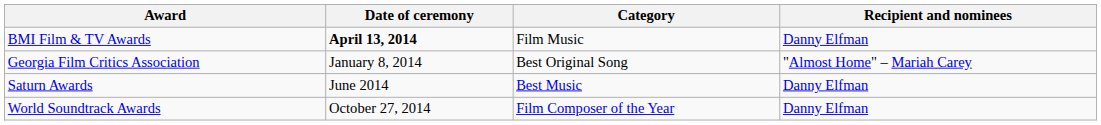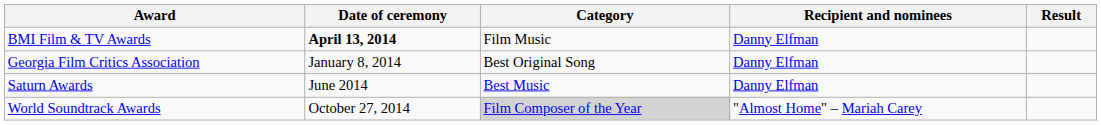 <table class="wikitable" width="95%">
 <tr>
 <th>Award</th>
 <th>Date of ceremony</th>
 <th>Category</th>
 <th>Recipient and nominees</th>
+<th>Result</th>
 </tr>
 <tr>
 <td><a href='#'>BMI Film & TV Awards</a></td>
 <td><strong>April 13, 2014</strong></td>
 <td>Film Music</td>
 <td><a href='#'>Danny Elfman</a></td>
+<td></td>
 </tr>
 <tr>
 <td><a href='#'>Georgia Film Critics Association</a></td>
 <td>January 8, 2014</td>
 <td>Best Original Song</td>
-<td>"<a href='#'>Almost Home</a>" – <a href='#'>Mariah Carey</a></td>
+<td><a href='#'>Danny Elfman</a></td>
+<td></td>
 </tr>
 <tr>
 <td><a href='#'>Saturn Awards</a></td>
 <td>June 2014</td>
 <td><a href='#'>Best Music</a></td>
 <td><a href='#'>Danny Elfman</a></td>
+<td></td>
 </tr>
 <tr>
 <td><a href='#'>World Soundtrack Awards</a></td>
 <td>October 27, 2014</td>
-<td><a href='#'>Film Composer of the Year</a></td>
-<td><a href='#'>Danny Elfman</a></td>
+<td style="background: lightgrey;"><a href='#'>Film Composer of the Year</a></td>
+<td>"<a href='#'>Almost Home</a>" – <a href='#'>Mariah Carey</a></td>
+<td></td>
 </tr>
 </table>
